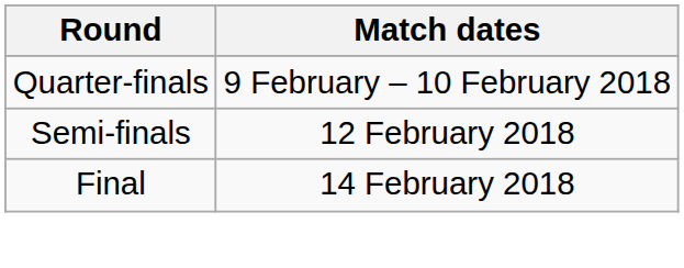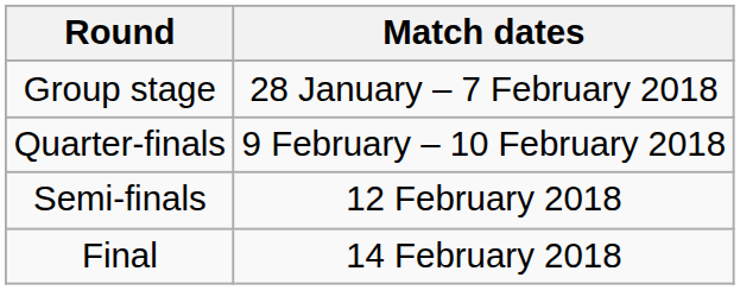 <table class="wikitable" style="text-align:center">
 <tr>
 <th>Round</th>
 <th>Match dates</th>
+</tr>
+<tr>
+<td>Group stage</td>
+<td>28 January – 7 February 2018</td>
 </tr>
 <tr>
 <td>Quarter-finals</td>
 <td>9 February – 10 February 2018</td>
 </tr>
 <tr>
 <td>Semi-finals</td>
 <td>12 February 2018</td>
 </tr>
 <tr>
 <td>Final</td>
 <td>14 February 2018</td>
 </tr>
 </table>
